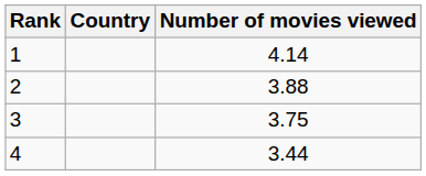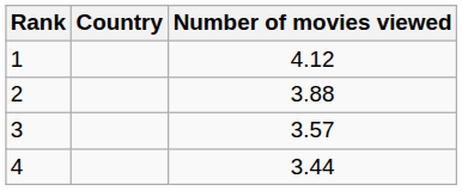 <table class="wikitable" style="text-align=center; margin:1em auto 1em auto;">
 <tr>
 <th>Rank</th>
 <th>Country</th>
 <th>Number of movies viewed</th>
 </tr>
 <tr>
 <td>1</td>
 <td></td>
-<td align="center">4.14</td>
+<td align="center">4.12</td>
 </tr>
 <tr>
 <td>2</td>
 <td></td>
 <td align="center">3.88</td>
 </tr>
 <tr>
 <td>3</td>
 <td></td>
-<td align="center">3.75</td>
+<td align="center">3.57</td>
 </tr>
 <tr>
 <td>4</td>
 <td></td>
 <td align="center">3.44</td>
 </tr>
 </table>
